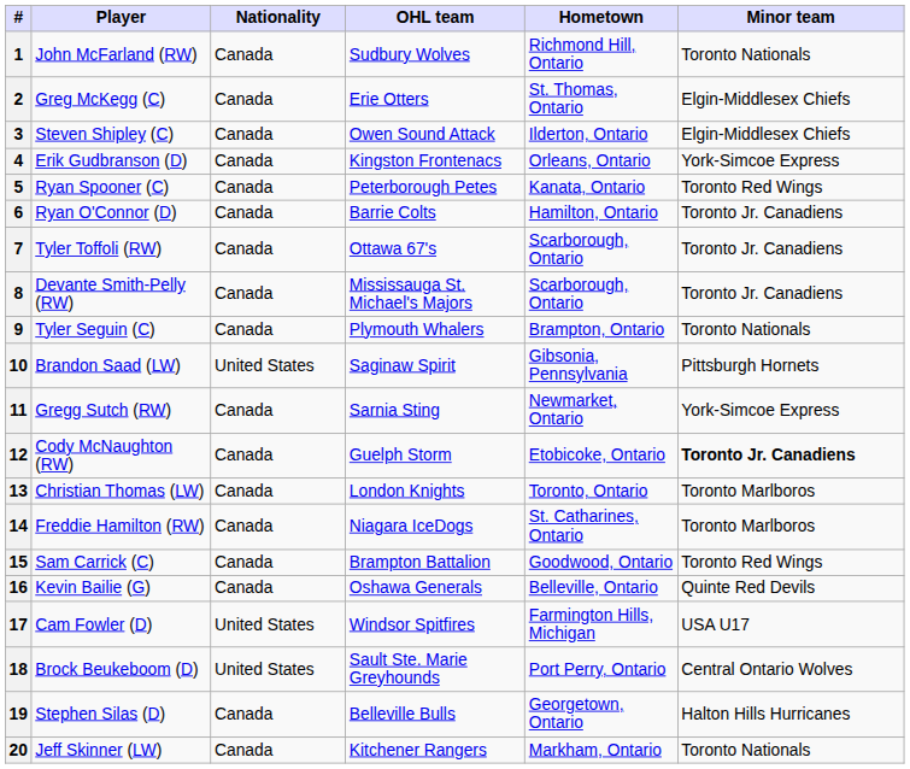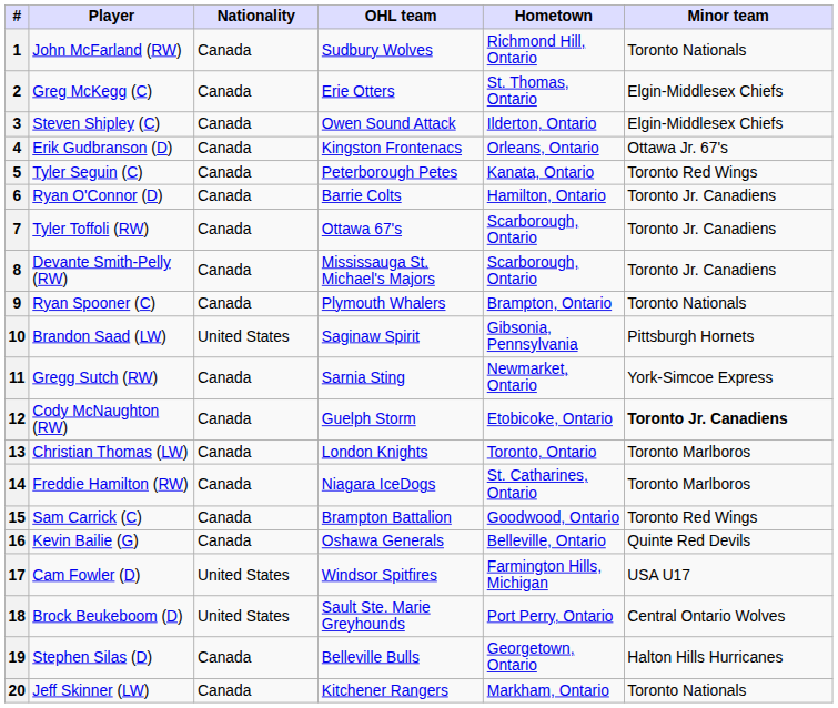 <table class="wikitable">
 <tr>
 <th style="background:#ddf; width:2.75%;">#</th>
 <th style="background:#ddf; width:20.0%;">Player</th>
 <th style="background:#ddf; width:15.0%;">Nationality</th>
 <th style="background:#ddf; width:20.0%;">OHL team</th>
 <th style="background:#ddf; width:17.0%;">Hometown</th>
 <th style="background:#ddf; width:100.0%;">Minor team</th>
 </tr>
 <tr>
 <th>1</th>
 <td><a href='#'>John McFarland</a> (<a href='#'>RW</a>)</td>
 <td> Canada</td>
 <td><a href='#'>Sudbury Wolves</a></td>
 <td><a href='#'>Richmond Hill, Ontario</a></td>
 <td>Toronto Nationals</td>
 </tr>
 <tr>
 <th>2</th>
 <td><a href='#'>Greg McKegg</a> (<a href='#'>C</a>)</td>
 <td> Canada</td>
 <td><a href='#'>Erie Otters</a></td>
 <td><a href='#'>St. Thomas, Ontario</a></td>
 <td>Elgin-Middlesex Chiefs</td>
 </tr>
 <tr>
 <th>3</th>
 <td><a href='#'>Steven Shipley</a> (<a href='#'>C</a>)</td>
 <td> Canada</td>
 <td><a href='#'>Owen Sound Attack</a></td>
 <td><a href='#'>Ilderton, Ontario</a></td>
 <td>Elgin-Middlesex Chiefs</td>
 </tr>
 <tr>
 <th>4</th>
 <td><a href='#'>Erik Gudbranson</a> (<a href='#'>D</a>)</td>
 <td> Canada</td>
 <td><a href='#'>Kingston Frontenacs</a></td>
 <td><a href='#'>Orleans, Ontario</a></td>
-<td>York-Simcoe Express</td>
+<td>Ottawa Jr. 67's</td>
 </tr>
 <tr>
 <th>5</th>
-<td><a href='#'>Ryan Spooner</a> (<a href='#'>C</a>)</td>
+<td><a href='#'>Tyler Seguin</a> (<a href='#'>C</a>)</td>
 <td> Canada</td>
 <td><a href='#'>Peterborough Petes</a></td>
 <td><a href='#'>Kanata, Ontario</a></td>
 <td>Toronto Red Wings</td>
 </tr>
 <tr>
 <th>6</th>
 <td><a href='#'>Ryan O'Connor</a> (<a href='#'>D</a>)</td>
 <td> Canada</td>
 <td><a href='#'>Barrie Colts</a></td>
 <td><a href='#'>Hamilton, Ontario</a></td>
 <td>Toronto Jr. Canadiens</td>
 </tr>
 <tr>
 <th>7</th>
 <td><a href='#'>Tyler Toffoli</a> (<a href='#'>RW</a>)</td>
 <td> Canada</td>
 <td><a href='#'>Ottawa 67's</a></td>
 <td><a href='#'>Scarborough, Ontario</a></td>
 <td>Toronto Jr. Canadiens</td>
 </tr>
 <tr>
 <th>8</th>
 <td><a href='#'>Devante Smith-Pelly</a> (<a href='#'>RW</a>)</td>
 <td> Canada</td>
 <td><a href='#'>Mississauga St. Michael's Majors</a></td>
 <td><a href='#'>Scarborough, Ontario</a></td>
 <td>Toronto Jr. Canadiens</td>
 </tr>
 <tr>
 <th>9</th>
-<td><a href='#'>Tyler Seguin</a> (<a href='#'>C</a>)</td>
+<td><a href='#'>Ryan Spooner</a> (<a href='#'>C</a>)</td>
 <td> Canada</td>
 <td><a href='#'>Plymouth Whalers</a></td>
 <td><a href='#'>Brampton, Ontario</a></td>
 <td>Toronto Nationals</td>
 </tr>
 <tr>
 <th>10</th>
 <td><a href='#'>Brandon Saad</a> (<a href='#'>LW</a>)</td>
 <td> United States</td>
 <td><a href='#'>Saginaw Spirit</a></td>
 <td><a href='#'>Gibsonia, Pennsylvania</a></td>
 <td>Pittsburgh Hornets</td>
 </tr>
 <tr>
 <th>11</th>
 <td><a href='#'>Gregg Sutch</a> (<a href='#'>RW</a>)</td>
 <td> Canada</td>
 <td><a href='#'>Sarnia Sting</a></td>
 <td><a href='#'>Newmarket, Ontario</a></td>
 <td>York-Simcoe Express</td>
 </tr>
 <tr>
 <th>12</th>
 <td><a href='#'>Cody McNaughton</a> (<a href='#'>RW</a>)</td>
 <td> Canada</td>
 <td><a href='#'>Guelph Storm</a></td>
 <td><a href='#'>Etobicoke, Ontario</a></td>
 <td><strong>Toronto Jr. Canadiens</strong></td>
 </tr>
 <tr>
 <th>13</th>
 <td><a href='#'>Christian Thomas</a> (<a href='#'>LW</a>)</td>
 <td> Canada</td>
 <td><a href='#'>London Knights</a></td>
 <td><a href='#'>Toronto, Ontario</a></td>
 <td>Toronto Marlboros</td>
 </tr>
 <tr>
 <th>14</th>
 <td><a href='#'>Freddie Hamilton</a> (<a href='#'>RW</a>)</td>
 <td> Canada</td>
 <td><a href='#'>Niagara IceDogs</a></td>
 <td><a href='#'>St. Catharines, Ontario</a></td>
 <td>Toronto Marlboros</td>
 </tr>
 <tr>
 <th>15</th>
 <td><a href='#'>Sam Carrick</a> (<a href='#'>C</a>)</td>
 <td> Canada</td>
 <td><a href='#'>Brampton Battalion</a></td>
 <td><a href='#'>Goodwood, Ontario</a></td>
 <td>Toronto Red Wings</td>
 </tr>
 <tr>
 <th>16</th>
 <td><a href='#'>Kevin Bailie</a> (<a href='#'>G</a>)</td>
 <td> Canada</td>
 <td><a href='#'>Oshawa Generals</a></td>
 <td><a href='#'>Belleville, Ontario</a></td>
 <td>Quinte Red Devils</td>
 </tr>
 <tr>
 <th>17</th>
 <td><a href='#'>Cam Fowler</a> (<a href='#'>D</a>)</td>
 <td> United States</td>
 <td><a href='#'>Windsor Spitfires</a></td>
 <td><a href='#'>Farmington Hills, Michigan</a></td>
 <td>USA U17</td>
 </tr>
 <tr>
 <th>18</th>
 <td><a href='#'>Brock Beukeboom</a> (<a href='#'>D</a>)</td>
 <td> United States</td>
 <td><a href='#'>Sault Ste. Marie Greyhounds</a></td>
 <td><a href='#'>Port Perry, Ontario</a></td>
 <td>Central Ontario Wolves</td>
 </tr>
 <tr>
 <th>19</th>
 <td><a href='#'>Stephen Silas</a> (<a href='#'>D</a>)</td>
 <td> Canada</td>
 <td><a href='#'>Belleville Bulls</a></td>
 <td><a href='#'>Georgetown, Ontario</a></td>
 <td>Halton Hills Hurricanes</td>
 </tr>
 <tr>
 <th>20</th>
 <td><a href='#'>Jeff Skinner</a> (<a href='#'>LW</a>)</td>
 <td> Canada</td>
 <td><a href='#'>Kitchener Rangers</a></td>
 <td><a href='#'>Markham, Ontario</a></td>
 <td>Toronto Nationals</td>
 </tr>
 </table>
